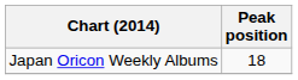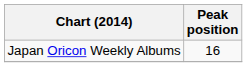 <table class="wikitable sortable">
 <tr>
 <th>Chart (2014)</th>
 <th>Peak<br>position</th>
 </tr>
 <tr>
 <td>Japan <a href='#'>Oricon</a> Weekly Albums</td>
-<td align="center">18</td>
+<td align="center">16</td>
 </tr>
 <tr>
 </tr>
 </table>
